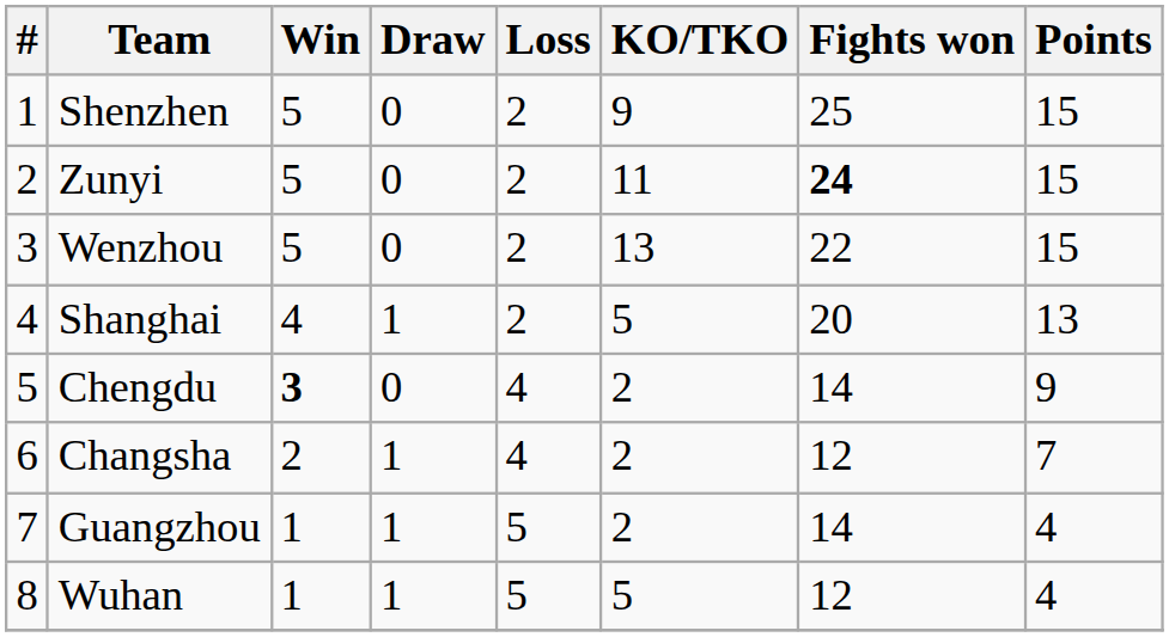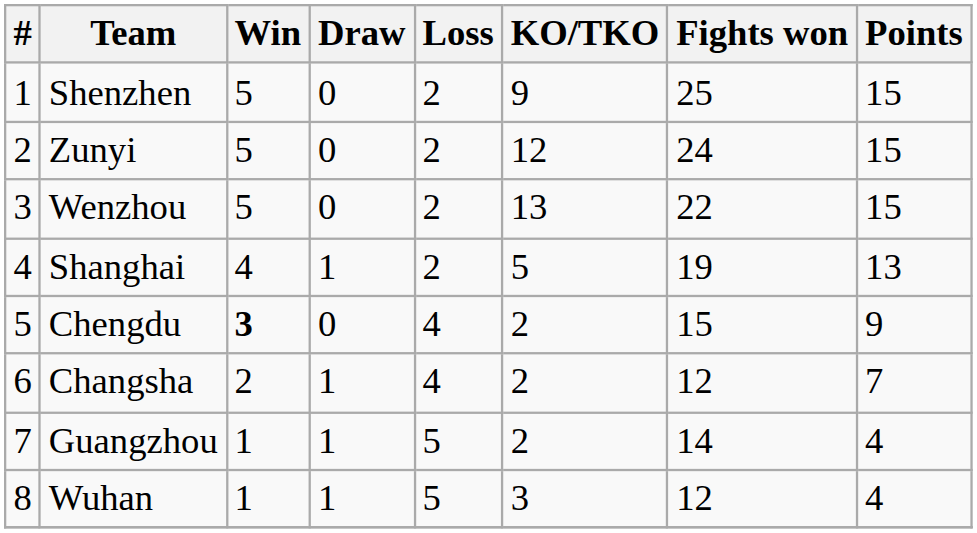 <table class="wikitable sortable">
 <tr>
 <th>#</th>
 <th>Team</th>
 <th>Win</th>
 <th>Draw</th>
 <th>Loss</th>
 <th>KO/TKO</th>
 <th>Fights won</th>
 <th>Points</th>
 </tr>
 <tr>
 <td>1</td>
 <td>Shenzhen</td>
 <td>5</td>
 <td>0</td>
 <td>2</td>
 <td>9</td>
 <td>25</td>
 <td>15</td>
 </tr>
 <tr>
 <td>2</td>
 <td>Zunyi</td>
 <td>5</td>
 <td>0</td>
 <td>2</td>
-<td>11</td>
-<td><strong>24</strong></td>
+<td>12</td>
+<td>24</td>
 <td>15</td>
 </tr>
 <tr>
 <td>3</td>
 <td>Wenzhou</td>
 <td>5</td>
 <td>0</td>
 <td>2</td>
 <td>13</td>
 <td>22</td>
 <td>15</td>
 </tr>
 <tr>
 <td>4</td>
 <td>Shanghai</td>
 <td>4</td>
 <td>1</td>
 <td>2</td>
 <td>5</td>
-<td>20</td>
+<td>19</td>
 <td>13</td>
 </tr>
 <tr>
 <td>5</td>
 <td>Chengdu</td>
 <td><strong>3</strong></td>
 <td>0</td>
 <td>4</td>
 <td>2</td>
-<td>14</td>
+<td>15</td>
 <td>9</td>
 </tr>
 <tr>
 <td>6</td>
 <td>Changsha</td>
 <td>2</td>
 <td>1</td>
 <td>4</td>
 <td>2</td>
 <td>12</td>
 <td>7</td>
 </tr>
 <tr>
 <td>7</td>
 <td>Guangzhou</td>
 <td>1</td>
 <td>1</td>
 <td>5</td>
 <td>2</td>
 <td>14</td>
 <td>4</td>
 </tr>
 <tr>
 <td>8</td>
 <td>Wuhan</td>
 <td>1</td>
 <td>1</td>
 <td>5</td>
-<td>5</td>
+<td>3</td>
 <td>12</td>
 <td>4</td>
 </tr>
 <tr>
 </tr>
 </table>
